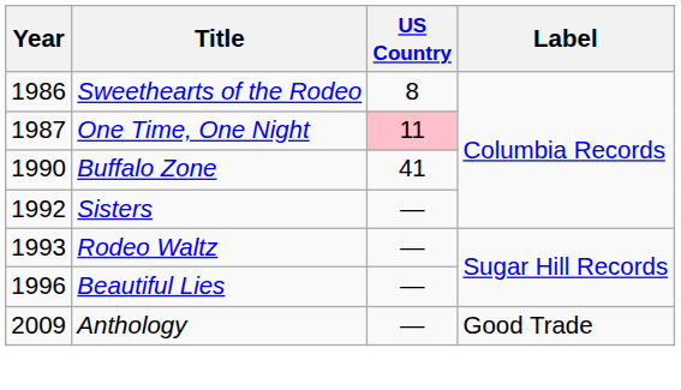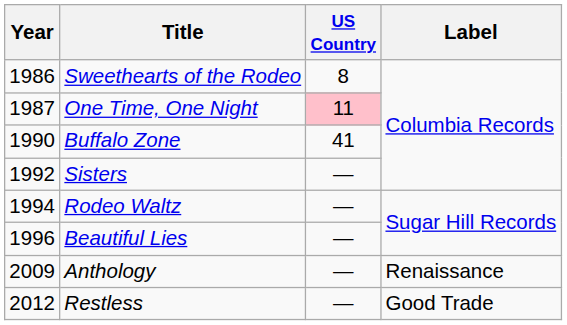 <table class="wikitable">
 <tr>
 <th>Year</th>
 <th>Title</th>
 <th width=50><small><a href='#'>US Country</a></small></th>
 <th>Label</th>
 </tr>
 <tr>
 <td>1986</td>
 <td><em><a href='#'>Sweethearts of the Rodeo</a></em></td>
 <td align="center">8</td>
 <td rowspan=4><a href='#'>Columbia Records</a></td>
 </tr>
 <tr>
 <td>1987</td>
 <td><em><a href='#'>One Time, One Night</a></em></td>
 <td align="center" style="background: pink;">11</td>
 </tr>
 <tr>
 <td>1990</td>
 <td><em><a href='#'>Buffalo Zone</a></em></td>
 <td align="center">41</td>
 </tr>
 <tr>
 <td>1992</td>
 <td><em><a href='#'>Sisters</a></em></td>
 <td align="center">—</td>
 </tr>
 <tr>
-<td>1993</td>
+<td>1994</td>
 <td><em><a href='#'>Rodeo Waltz</a></em></td>
 <td align="center">—</td>
 <td rowspan=2><a href='#'>Sugar Hill Records</a></td>
 </tr>
 <tr>
 <td>1996</td>
 <td><em><a href='#'>Beautiful Lies</a></em></td>
 <td align="center">—</td>
 </tr>
 <tr>
 <td>2009</td>
 <td><em>Anthology</em></td>
 <td align="center">—</td>
+<td>Renaissance</td>
+</tr>
+<tr>
+<td>2012</td>
+<td><em>Restless</em></td>
+<td align="center">—</td>
 <td>Good Trade</td>
 </tr>
 </table>
